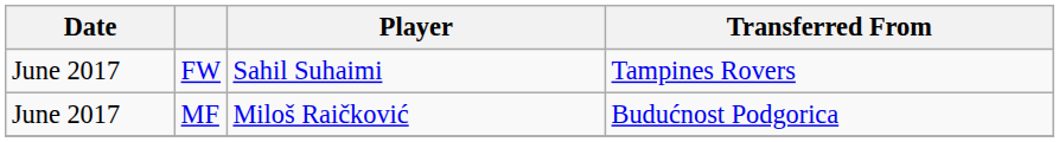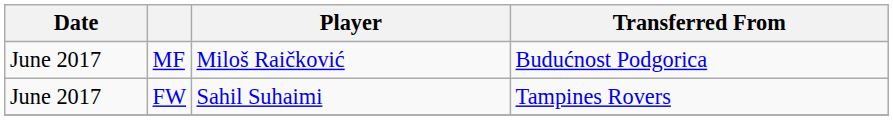 <table class="wikitable plainrowheaders sortable" style="font-size:95%">
 <tr>
 <th scope=col style="width:90px;"><strong>Date</strong></th>
 <th></th>
 <th scope=col style="width:210px;"><strong>Player</strong></th>
 <th scope=col style="width:250px;"><strong>Transferred From</strong></th>
 </tr>
 <tr>
 <td>June 2017</td>
+<td><a href='#'>MF</a></td>
+<td> <a href='#'>Miloš Raičković</a></td>
+<td> <a href='#'>Budućnost Podgorica</a></td>
+</tr>
+<tr>
+<td>June 2017</td>
 <td><a href='#'>FW</a></td>
 <td> <a href='#'>Sahil Suhaimi</a></td>
 <td> <a href='#'>Tampines Rovers</a></td>
 </tr>
 <tr>
-<td>June 2017</td>
-<td><a href='#'>MF</a></td>
-<td> <a href='#'>Miloš Raičković</a></td>
-<td> <a href='#'>Budućnost Podgorica</a></td>
-</tr>
-<tr>
 </tr>
 </table>
